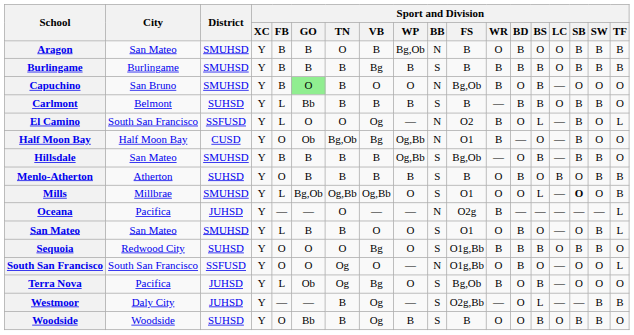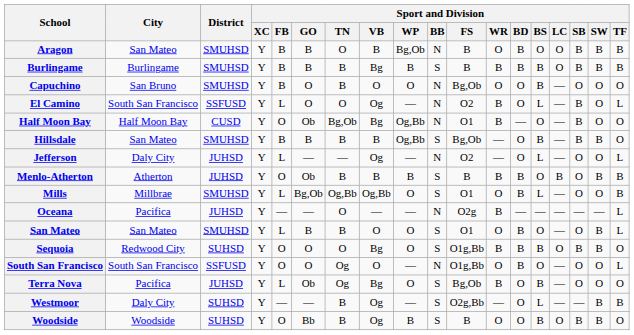 <table class="wikitable sortable" style="text-align:center;font-size:90%;">
 <tr>
 <th rowspan=2>School</th>
 <th rowspan=2>City</th>
 <th rowspan=2>District</th>
 <th colspan=15>Sport and Division</th>
 </tr>
 <tr scope="row">
 <th>XC</th>
 <th>FB</th>
 <th>GO</th>
 <th>TN</th>
 <th>VB</th>
 <th>WP</th>
 <th>BB</th>
 <th>FS</th>
 <th>WR</th>
 <th>BD</th>
 <th>BS</th>
 <th>LC</th>
 <th>SB</th>
 <th>SW</th>
 <th>TF</th>
 </tr>
 <tr>
 <th><a href='#'>Aragon</a></th>
 <td><a href='#'>San Mateo</a></td>
 <td><a href='#'>SMUHSD</a><br></td>
 <td>Y</td>
 <td>B</td>
 <td>B</td>
 <td>O</td>
 <td>B</td>
 <td>Bg,Ob</td>
 <td>N</td>
 <td>B</td>
 <td>O</td>
 <td>B</td>
 <td>O</td>
 <td>O</td>
 <td>B</td>
 <td>B</td>
 <td>B</td>
 </tr>
 <tr>
 <th><a href='#'>Burlingame</a></th>
 <td><a href='#'>Burlingame</a></td>
 <td><a href='#'>SMUHSD</a><br></td>
 <td>Y</td>
 <td>B</td>
 <td>B</td>
 <td>B</td>
 <td>Bg</td>
 <td>B</td>
 <td>S</td>
 <td>B</td>
 <td>B</td>
 <td>B</td>
 <td>B</td>
 <td>O</td>
 <td>B</td>
 <td>B</td>
 <td>B</td>
 </tr>
 <tr>
 <th><a href='#'>Capuchino</a></th>
 <td><a href='#'>San Bruno</a></td>
 <td><a href='#'>SMUHSD</a><br></td>
 <td>Y</td>
 <td>B</td>
-<td style="background: lightgreen;">O</td>
+<td>O</td>
 <td>B</td>
 <td>O</td>
 <td>O</td>
 <td>N</td>
 <td>Bg,Ob</td>
-<td>B</td>
+<td>O</td>
 <td>O</td>
 <td>B</td>
 <td>—</td>
 <td>O</td>
 <td>O</td>
-<td>O</td>
-</tr>
-<tr>
-<th><a href='#'>Carlmont</a></th>
-<td><a href='#'>Belmont</a></td>
-<td><a href='#'>SUHSD</a><br></td>
-<td>Y</td>
-<td>L</td>
-<td>Bb</td>
-<td>B</td>
-<td>B</td>
-<td>B</td>
-<td>S</td>
-<td>B</td>
-<td>—</td>
-<td>B</td>
-<td>B</td>
-<td>O</td>
-<td>B</td>
-<td>B</td>
 <td>O</td>
 </tr>
 <tr>
 <th><a href='#'>El Camino</a></th>
 <td><a href='#'>South San Francisco</a></td>
 <td><a href='#'>SSFUSD</a><br></td>
 <td>Y</td>
 <td>L</td>
 <td>O</td>
 <td>O</td>
 <td>Og</td>
 <td>—</td>
 <td>N</td>
 <td>O2</td>
 <td>B</td>
 <td>O</td>
 <td>L</td>
 <td>—</td>
 <td>B</td>
 <td>O</td>
 <td>L</td>
 </tr>
 <tr>
 <th><a href='#'>Half Moon Bay</a></th>
 <td><a href='#'>Half Moon Bay</a></td>
 <td><a href='#'>CUSD</a><br></td>
 <td>Y</td>
 <td>O</td>
 <td>Ob</td>
 <td>Bg,Ob</td>
 <td>Bg</td>
 <td>Og,Bb</td>
 <td>N</td>
 <td>O1</td>
 <td>B</td>
 <td>—</td>
 <td>O</td>
 <td>—</td>
 <td>B</td>
 <td>O</td>
 <td>O</td>
 </tr>
 <tr>
 <th><a href='#'>Hillsdale</a></th>
 <td><a href='#'>San Mateo</a></td>
 <td><a href='#'>SMUHSD</a><br></td>
 <td>Y</td>
 <td>B</td>
 <td>B</td>
 <td>B</td>
 <td>B</td>
 <td>Og,Bb</td>
 <td>S</td>
 <td>Bg,Ob</td>
 <td>—</td>
 <td>O</td>
 <td>B</td>
 <td>—</td>
 <td>B</td>
 <td>B</td>
 <td>O</td>
 </tr>
 <tr>
+<th><a href='#'>Jefferson</a></th>
+<td><a href='#'>Daly City</a></td>
+<td><a href='#'>JUHSD</a><br></td>
+<td>Y</td>
+<td>L</td>
+<td>—</td>
+<td>—</td>
+<td>Og</td>
+<td>—</td>
+<td>N</td>
+<td>O2</td>
+<td>—</td>
+<td>O</td>
+<td>L</td>
+<td>—</td>
+<td>O</td>
+<td>O</td>
+<td>L</td>
+</tr>
+<tr>
 <th><a href='#'>Menlo-Atherton</a></th>
 <td><a href='#'>Atherton</a></td>
-<td><a href='#'>SUHSD</a><br></td>
+<td><a href='#'>JUHSD</a><br></td>
 <td>Y</td>
 <td>O</td>
-<td>B</td>
+<td>Ob</td>
 <td>B</td>
 <td>B</td>
 <td>B</td>
 <td>S</td>
 <td>B</td>
-<td>O</td>
+<td>B</td>
 <td>B</td>
 <td>O</td>
 <td>B</td>
 <td>O</td>
 <td>B</td>
 <td>B</td>
 </tr>
 <tr>
 <th><a href='#'>Mills</a></th>
 <td><a href='#'>Millbrae</a></td>
 <td><a href='#'>SMUHSD</a><br></td>
 <td>Y</td>
 <td>L</td>
 <td>Bg,Ob</td>
 <td>Og,Bb</td>
 <td>Og,Bb</td>
 <td>O</td>
 <td>S</td>
 <td>O1</td>
 <td>O</td>
-<td>O</td>
+<td>B</td>
 <td>L</td>
 <td>—</td>
-<td><strong>O</strong></td>
+<td>O</td>
 <td>O</td>
 <td>B</td>
 </tr>
 <tr>
 <th><a href='#'>Oceana</a></th>
 <td><a href='#'>Pacifica</a></td>
 <td><a href='#'>JUHSD</a><br></td>
 <td>Y</td>
 <td>—</td>
 <td>—</td>
 <td>O</td>
 <td>—</td>
 <td>—</td>
 <td>N</td>
 <td>O2g</td>
 <td>B</td>
 <td>—</td>
 <td>—</td>
 <td>—</td>
 <td>—</td>
 <td>—</td>
 <td>L</td>
 </tr>
 <tr>
 <th><a href='#'>San Mateo</a></th>
 <td><a href='#'>San Mateo</a></td>
 <td><a href='#'>SMUHSD</a><br></td>
 <td>Y</td>
 <td>L</td>
 <td>B</td>
 <td>B</td>
 <td>O</td>
 <td>O</td>
 <td>S</td>
 <td>O1</td>
 <td>O</td>
 <td>B</td>
 <td>O</td>
 <td>—</td>
 <td>O</td>
 <td>B</td>
 <td>L</td>
 </tr>
 <tr>
 <th><a href='#'>Sequoia</a></th>
 <td><a href='#'>Redwood City</a></td>
 <td><a href='#'>SUHSD</a><br></td>
 <td>Y</td>
 <td>O</td>
 <td>O</td>
 <td>O</td>
 <td>Bg</td>
 <td>O</td>
 <td>S</td>
 <td>O1g,Bb</td>
 <td>B</td>
 <td>B</td>
 <td>B</td>
 <td>O</td>
 <td>B</td>
 <td>B</td>
 <td>O</td>
 </tr>
 <tr>
 <th><a href='#'>South San Francisco</a></th>
 <td><a href='#'>South San Francisco</a></td>
 <td><a href='#'>SSFUSD</a><br></td>
 <td>Y</td>
 <td>O</td>
 <td>O</td>
 <td>Og</td>
 <td>O</td>
 <td>—</td>
 <td>N</td>
 <td>O1g,Bb</td>
 <td>O</td>
 <td>B</td>
 <td>O</td>
 <td>—</td>
 <td>O</td>
 <td>O</td>
 <td>L</td>
 </tr>
 <tr>
 <th><a href='#'>Terra Nova</a></th>
 <td><a href='#'>Pacifica</a></td>
 <td><a href='#'>JUHSD</a><br></td>
 <td>Y</td>
 <td>L</td>
 <td>Ob</td>
 <td>Og</td>
 <td>Bg</td>
 <td>O</td>
 <td>S</td>
 <td>Bg,Ob</td>
 <td>B</td>
 <td>O</td>
 <td>B</td>
 <td>—</td>
 <td>O</td>
 <td>O</td>
 <td>O</td>
 </tr>
 <tr>
 <th><a href='#'>Westmoor</a></th>
 <td><a href='#'>Daly City</a></td>
-<td><a href='#'>JUHSD</a><br></td>
+<td><a href='#'>SUHSD</a><br></td>
 <td>Y</td>
 <td>—</td>
 <td>—</td>
 <td>B</td>
 <td>Og</td>
 <td>—</td>
 <td>S</td>
 <td>O2g,Bb</td>
 <td>—</td>
 <td>O</td>
 <td>L</td>
 <td>—</td>
 <td>—</td>
 <td>B</td>
 <td>B</td>
 </tr>
 <tr>
 <th><a href='#'>Woodside</a></th>
 <td><a href='#'>Woodside</a></td>
 <td><a href='#'>SUHSD</a><br></td>
 <td>Y</td>
 <td>O</td>
 <td>Bb</td>
 <td>B</td>
 <td>Og</td>
 <td>B</td>
 <td>S</td>
 <td>B</td>
 <td>O</td>
 <td>O</td>
 <td>B</td>
 <td>O</td>
 <td>B</td>
 <td>B</td>
 <td>O</td>
 </tr>
 </table>
